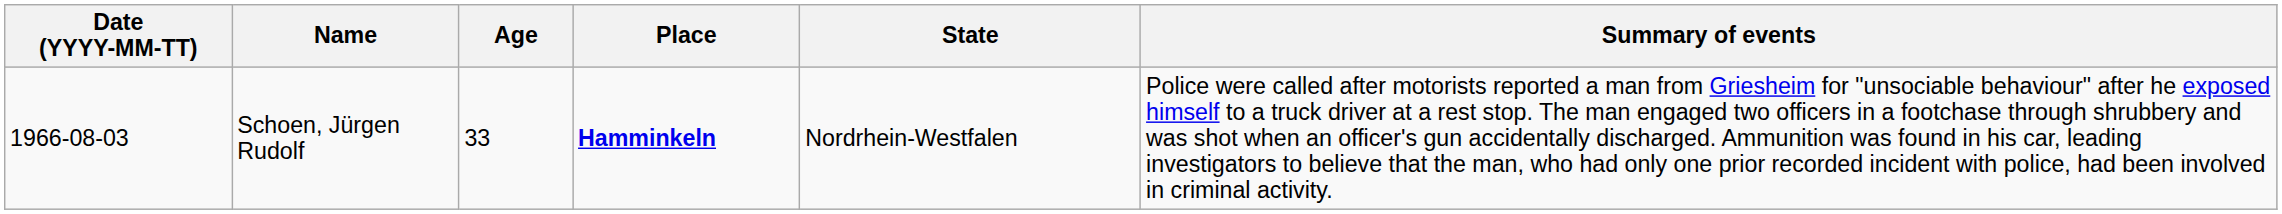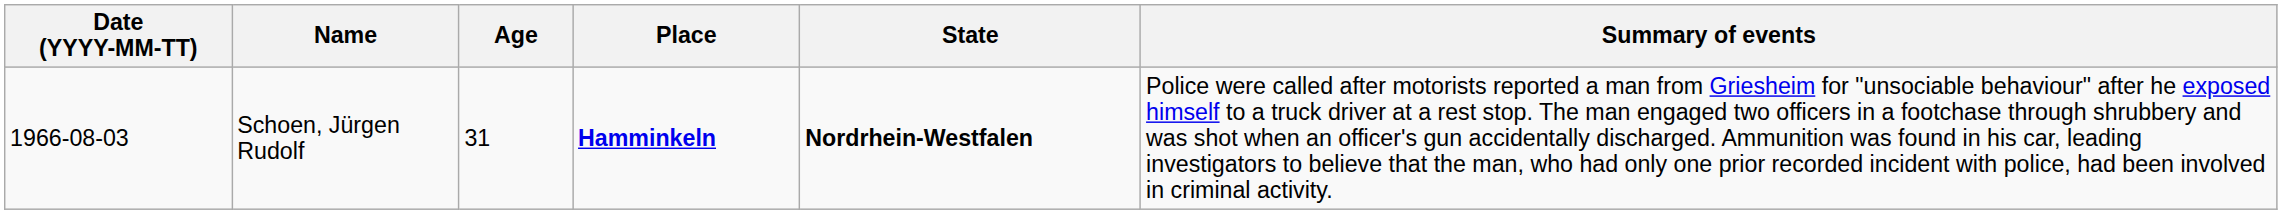 <table class="wikitable sortable static-row-numbers static-row-header-text">
 <tr>
 <th style="width:10%;">Date<br>(YYYY-MM-TT)</th>
 <th style="width:10%;">Name</th>
 <th style="width:5%;">Age</th>
 <th style="width:10%;">Place</th>
 <th style="width:15%;">State</th>
 <th style="width:50%;">Summary of events</th>
 </tr>
 <tr>
 <td>1966-08-03</td>
 <td>Schoen, Jürgen Rudolf</td>
-<td>33</td>
+<td>31</td>
 <td><strong><a href='#'>Hamminkeln</a></strong></td>
-<td>Nordrhein-Westfalen</td>
+<td><strong>Nordrhein-Westfalen</strong></td>
 <td>Police were called after motorists reported a man from <a href='#'>Griesheim</a> for "unsociable behaviour" after he <a href='#'>exposed himself</a> to a truck driver at a rest stop. The man engaged two officers in a footchase through shrubbery and was shot when an officer's gun accidentally discharged. Ammunition was found in his car, leading investigators to believe that the man, who had only one prior recorded incident with police, had been involved in criminal activity.</td>
 </tr>
 </table>
